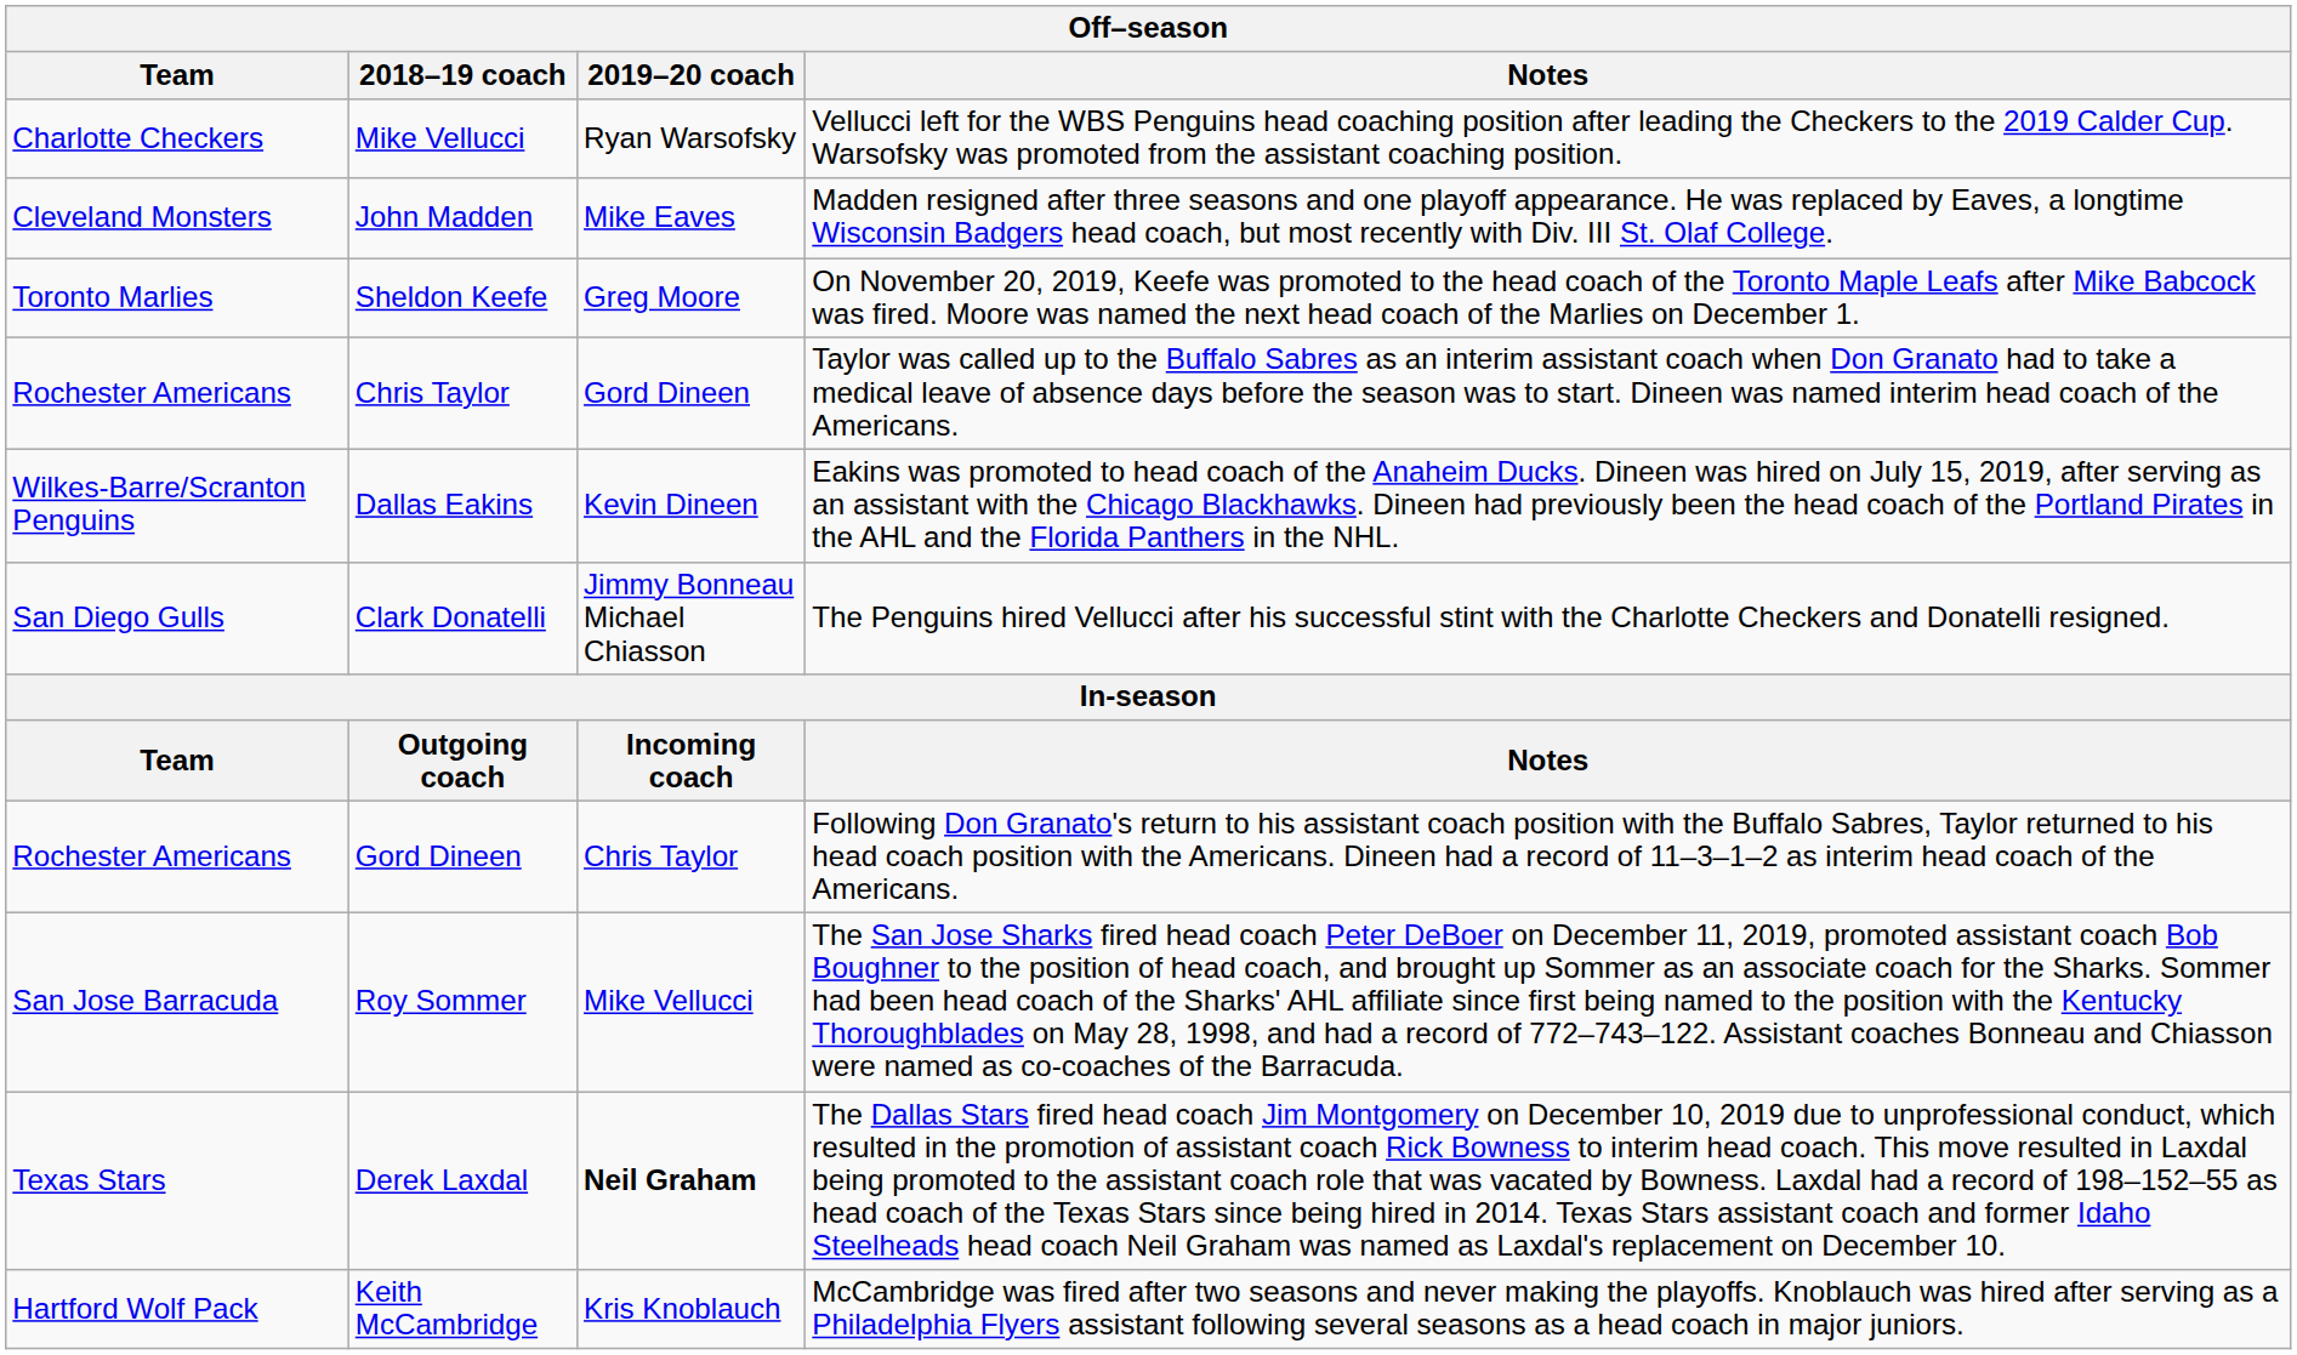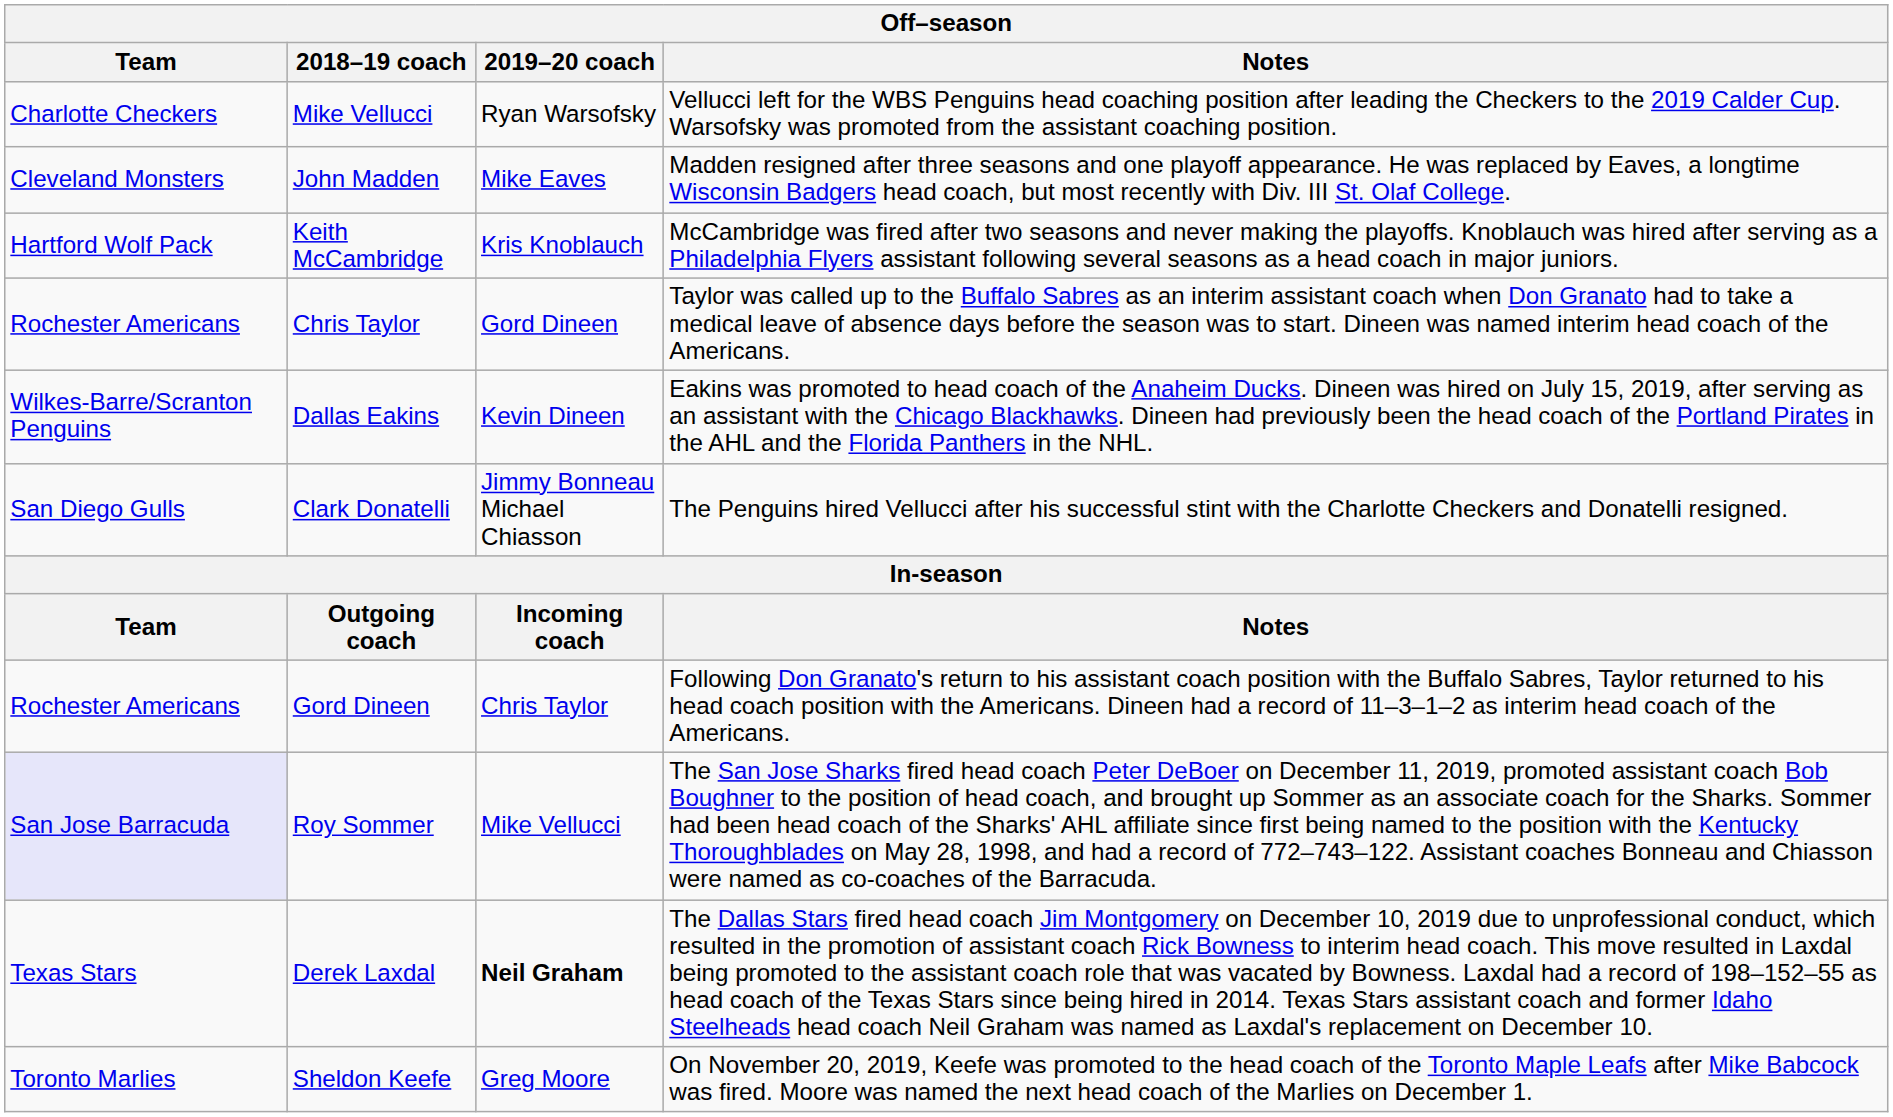 <table class="wikitable">
 <tr>
 <th colspan="4">Off–season</th>
 </tr>
 <tr>
 <th>Team</th>
 <th>2018–19 coach</th>
 <th>2019–20 coach</th>
 <th>Notes</th>
 </tr>
 <tr>
 <td><a href='#'>Charlotte Checkers</a></td>
 <td><a href='#'>Mike Vellucci</a></td>
 <td>Ryan Warsofsky</td>
 <td>Vellucci left for the WBS Penguins head coaching position after leading the Checkers to the <a href='#'>2019 Calder Cup</a>. Warsofsky was promoted from the assistant coaching position.</td>
 </tr>
 <tr>
 <td><a href='#'>Cleveland Monsters</a></td>
 <td><a href='#'>John Madden</a></td>
 <td><a href='#'>Mike Eaves</a></td>
 <td>Madden resigned after three seasons and one playoff appearance. He was replaced by Eaves, a longtime <a href='#'>Wisconsin Badgers</a> head coach, but most recently with Div. III <a href='#'>St. Olaf College</a>.</td>
 </tr>
 <tr>
-<td><a href='#'>Toronto Marlies</a></td>
-<td><a href='#'>Sheldon Keefe</a></td>
-<td><a href='#'>Greg Moore</a></td>
-<td>On November 20, 2019, Keefe was promoted to the head coach of the <a href='#'>Toronto Maple Leafs</a> after <a href='#'>Mike Babcock</a> was fired. Moore was named the next head coach of the Marlies on December 1.</td>
+<td><a href='#'>Hartford Wolf Pack</a></td>
+<td><a href='#'>Keith McCambridge</a></td>
+<td><a href='#'>Kris Knoblauch</a></td>
+<td>McCambridge was fired after two seasons and never making the playoffs. Knoblauch was hired after serving as a <a href='#'>Philadelphia Flyers</a> assistant following several seasons as a head coach in major juniors.</td>
 </tr>
 <tr>
 <td><a href='#'>Rochester Americans</a></td>
 <td><a href='#'>Chris Taylor</a></td>
 <td><a href='#'>Gord Dineen</a></td>
 <td>Taylor was called up to the <a href='#'>Buffalo Sabres</a> as an interim assistant coach when <a href='#'>Don Granato</a> had to take a medical leave of absence days before the season was to start. Dineen was named interim head coach of the Americans.</td>
 </tr>
 <tr>
 <td><a href='#'>Wilkes-Barre/Scranton Penguins</a></td>
 <td><a href='#'>Dallas Eakins</a></td>
 <td><a href='#'>Kevin Dineen</a></td>
 <td>Eakins was promoted to head coach of the <a href='#'>Anaheim Ducks</a>. Dineen was hired on July 15, 2019, after serving as an assistant with the <a href='#'>Chicago Blackhawks</a>. Dineen had previously been the head coach of the <a href='#'>Portland Pirates</a> in the AHL and the <a href='#'>Florida Panthers</a> in the NHL.</td>
 </tr>
 <tr>
 <td><a href='#'>San Diego Gulls</a></td>
 <td><a href='#'>Clark Donatelli</a></td>
 <td><a href='#'>Jimmy Bonneau</a><br>Michael Chiasson</td>
 <td>The Penguins hired Vellucci after his successful stint with the Charlotte Checkers and Donatelli resigned.</td>
 </tr>
 <tr>
 <th colspan="4">In-season</th>
 </tr>
 <tr>
 <th style="width:15%;">Team</th>
 <th style="width:10%;">Outgoing coach</th>
 <th style="width:10%;">Incoming coach</th>
 <th>Notes</th>
 </tr>
 <tr>
 <td><a href='#'>Rochester Americans</a></td>
 <td><a href='#'>Gord Dineen</a></td>
 <td><a href='#'>Chris Taylor</a></td>
 <td>Following <a href='#'>Don Granato</a>'s return to his assistant coach position with the Buffalo Sabres, Taylor returned to his head coach position with the Americans. Dineen had a record of 11–3–1–2 as interim head coach of the Americans.</td>
 </tr>
 <tr>
-<td><a href='#'>San Jose Barracuda</a></td>
+<td style="background: lavender;"><a href='#'>San Jose Barracuda</a></td>
 <td><a href='#'>Roy Sommer</a></td>
 <td><a href='#'>Mike Vellucci</a></td>
 <td>The <a href='#'>San Jose Sharks</a> fired head coach <a href='#'>Peter DeBoer</a> on December 11, 2019, promoted assistant coach <a href='#'>Bob Boughner</a> to the position of head coach, and brought up Sommer as an associate coach for the Sharks. Sommer had been head coach of the Sharks' AHL affiliate since first being named to the position with the <a href='#'>Kentucky Thoroughblades</a> on May 28, 1998, and had a record of 772–743–122. Assistant coaches Bonneau and Chiasson were named as co-coaches of the Barracuda.</td>
 </tr>
 <tr>
 <td><a href='#'>Texas Stars</a></td>
 <td><a href='#'>Derek Laxdal</a></td>
 <td><strong>Neil Graham</strong></td>
 <td>The <a href='#'>Dallas Stars</a> fired head coach <a href='#'>Jim Montgomery</a> on December 10, 2019 due to unprofessional conduct, which resulted in the promotion of assistant coach <a href='#'>Rick Bowness</a> to interim head coach. This move resulted in Laxdal being promoted to the assistant coach role that was vacated by Bowness. Laxdal had a record of 198–152–55 as head coach of the Texas Stars since being hired in 2014. Texas Stars assistant coach and former <a href='#'>Idaho Steelheads</a> head coach Neil Graham was named as Laxdal's replacement on December 10.</td>
 </tr>
 <tr>
-<td><a href='#'>Hartford Wolf Pack</a></td>
-<td><a href='#'>Keith McCambridge</a></td>
-<td><a href='#'>Kris Knoblauch</a></td>
-<td>McCambridge was fired after two seasons and never making the playoffs. Knoblauch was hired after serving as a <a href='#'>Philadelphia Flyers</a> assistant following several seasons as a head coach in major juniors.</td>
+<td><a href='#'>Toronto Marlies</a></td>
+<td><a href='#'>Sheldon Keefe</a></td>
+<td><a href='#'>Greg Moore</a></td>
+<td>On November 20, 2019, Keefe was promoted to the head coach of the <a href='#'>Toronto Maple Leafs</a> after <a href='#'>Mike Babcock</a> was fired. Moore was named the next head coach of the Marlies on December 1.</td>
 </tr>
 </table>
